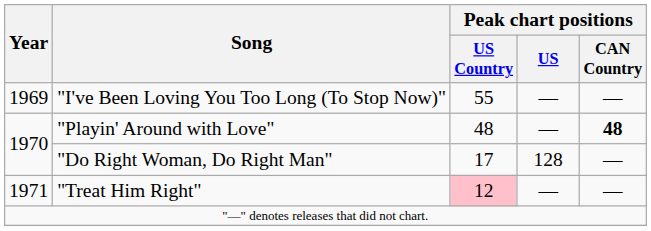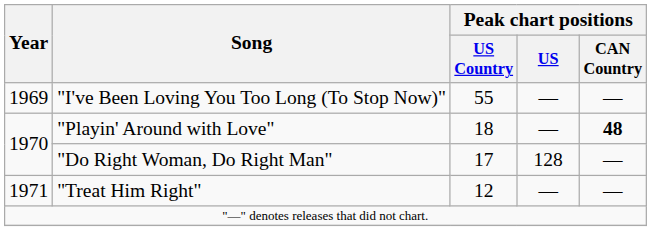 <table class="wikitable" style="text-align:center;">
 <tr>
 <th rowspan="2">Year</th>
 <th rowspan="2">Song</th>
 <th colspan="3">Peak chart positions</th>
 </tr>
 <tr style="font-size:smaller;">
 <th width="45"><a href='#'>US Country</a></th>
 <th width="45"><a href='#'>US</a></th>
 <th width="45">CAN Country</th>
 </tr>
 <tr>
 <td>1969</td>
 <td align="left">"I've Been Loving You Too Long (To Stop Now)"</td>
 <td>55</td>
 <td>—</td>
 <td>—</td>
 </tr>
 <tr>
 <td rowspan="2">1970</td>
 <td align="left">"Playin' Around with Love"</td>
-<td>48</td>
+<td>18</td>
 <td>—</td>
 <td><strong>48</strong></td>
 </tr>
 <tr>
 <td align="left">"Do Right Woman, Do Right Man"</td>
 <td>17</td>
 <td>128</td>
 <td>—</td>
 </tr>
 <tr>
 <td>1971</td>
 <td align="left">"Treat Him Right"</td>
-<td style="background: pink;">12</td>
+<td>12</td>
 <td>—</td>
 <td>—</td>
 </tr>
 <tr>
 <td align="center" colspan="5" style="font-size: 8pt">"—" denotes releases that did not chart.</td>
 </tr>
 <tr>
 </tr>
 </table>
